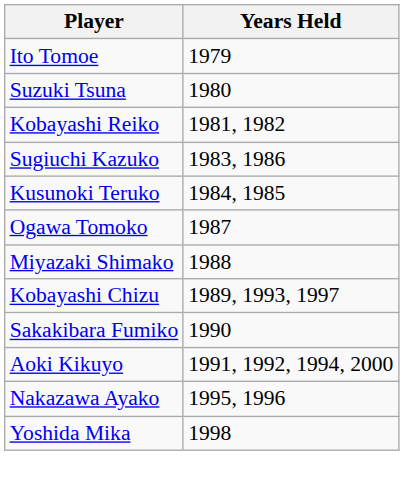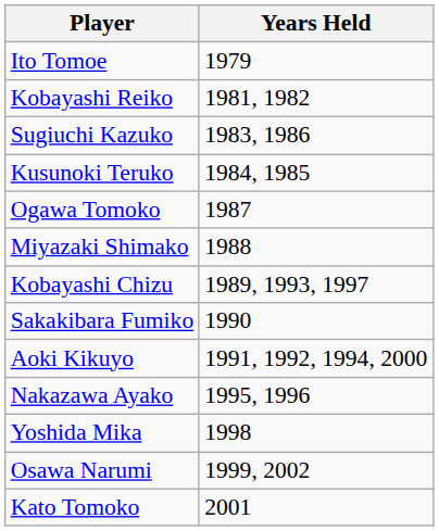 <table class="wikitable">
 <tr>
 <th>Player</th>
 <th>Years Held</th>
 </tr>
 <tr>
 <td><a href='#'>Ito Tomoe</a></td>
 <td>1979</td>
-</tr>
-<tr>
-<td><a href='#'>Suzuki Tsuna</a></td>
-<td>1980</td>
 </tr>
 <tr>
 <td><a href='#'>Kobayashi Reiko</a></td>
 <td>1981, 1982</td>
 </tr>
 <tr>
 <td><a href='#'>Sugiuchi Kazuko</a></td>
 <td>1983, 1986</td>
 </tr>
 <tr>
 <td><a href='#'>Kusunoki Teruko</a></td>
 <td>1984, 1985</td>
 </tr>
 <tr>
 <td><a href='#'>Ogawa Tomoko</a></td>
 <td>1987</td>
 </tr>
 <tr>
 <td><a href='#'>Miyazaki Shimako</a></td>
 <td>1988</td>
 </tr>
 <tr>
 <td><a href='#'>Kobayashi Chizu</a></td>
 <td>1989, 1993, 1997</td>
 </tr>
 <tr>
 <td><a href='#'>Sakakibara Fumiko</a></td>
 <td>1990</td>
 </tr>
 <tr>
 <td><a href='#'>Aoki Kikuyo</a></td>
 <td>1991, 1992, 1994, 2000</td>
 </tr>
 <tr>
 <td><a href='#'>Nakazawa Ayako</a></td>
 <td>1995, 1996</td>
 </tr>
 <tr>
 <td><a href='#'>Yoshida Mika</a></td>
 <td>1998</td>
 </tr>
+<tr>
+<td><a href='#'>Osawa Narumi</a></td>
+<td>1999, 2002</td>
+</tr>
+<tr>
+<td><a href='#'>Kato Tomoko</a></td>
+<td>2001</td>
+</tr>
 </table>
